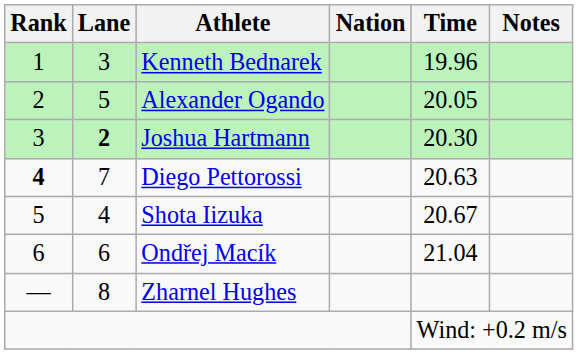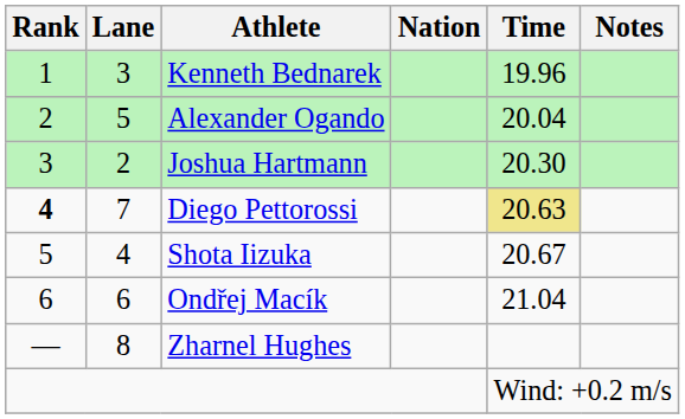 <table class="wikitable sortable" style="text-align:center;">
 <tr>
 <th>Rank</th>
 <th>Lane</th>
 <th>Athlete</th>
 <th>Nation</th>
 <th>Time</th>
 <th>Notes</th>
 </tr>
 <tr bgcolor=bbf3bb>
 <td>1</td>
 <td>3</td>
 <td align=left><a href='#'>Kenneth Bednarek</a></td>
 <td align=left></td>
 <td>19.96</td>
 <td></td>
 </tr>
 <tr bgcolor=bbf3bb>
 <td>2</td>
 <td>5</td>
 <td align=left><a href='#'>Alexander Ogando</a></td>
 <td align=left></td>
-<td>20.05</td>
+<td>20.04</td>
 <td></td>
 </tr>
 <tr bgcolor=bbf3bb>
 <td>3</td>
-<td><strong>2</strong></td>
+<td>2</td>
 <td align=left><a href='#'>Joshua Hartmann</a></td>
 <td align=left></td>
 <td>20.30</td>
 <td></td>
 </tr>
 <tr>
 <td><strong>4</strong></td>
 <td>7</td>
 <td align=left><a href='#'>Diego Pettorossi</a></td>
 <td align=left></td>
-<td>20.63</td>
+<td style="background: khaki;">20.63</td>
 <td></td>
 </tr>
 <tr>
 <td>5</td>
 <td>4</td>
 <td align=left><a href='#'>Shota Iizuka</a></td>
 <td align=left></td>
 <td>20.67</td>
 <td></td>
 </tr>
 <tr>
 <td>6</td>
 <td>6</td>
 <td align=left><a href='#'>Ondřej Macík</a></td>
 <td align=left></td>
 <td>21.04</td>
 <td></td>
 </tr>
 <tr>
 <td>—</td>
 <td>8</td>
 <td align=left><a href='#'>Zharnel Hughes</a></td>
 <td align=left></td>
 <td></td>
 <td></td>
 </tr>
 <tr class="sortbottom">
 <td colspan="4"></td>
 <td colspan="2" style="text-align:left;">Wind: +0.2 m/s</td>
 </tr>
 </table>
